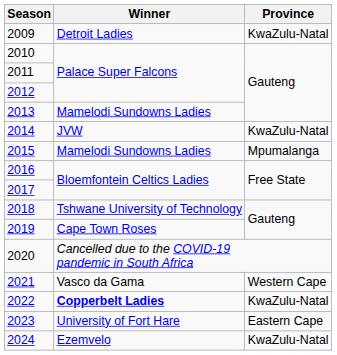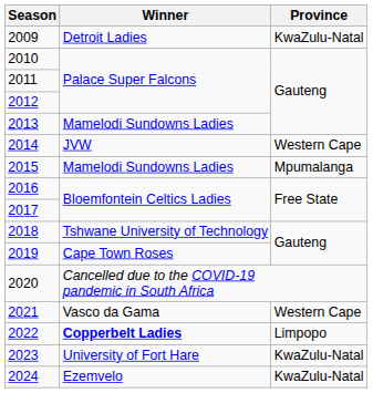 <table class="wikitable">
 <tr>
 <th>Season</th>
 <th>Winner</th>
 <th>Province</th>
 </tr>
 <tr>
 <td>2009</td>
 <td><a href='#'>Detroit Ladies</a></td>
 <td>KwaZulu-Natal</td>
 </tr>
 <tr>
 <td>2010</td>
 <td rowspan="3"><a href='#'>Palace Super Falcons</a></td>
 <td rowspan="4">Gauteng</td>
 </tr>
 <tr>
 <td>2011</td>
 </tr>
 <tr>
 <td><a href='#'>2012</a></td>
 </tr>
 <tr>
 <td><a href='#'>2013</a></td>
 <td><a href='#'>Mamelodi Sundowns Ladies</a></td>
 </tr>
 <tr>
 <td><a href='#'>2014</a></td>
 <td><a href='#'>JVW</a></td>
-<td>KwaZulu-Natal</td>
+<td>Western Cape</td>
 </tr>
 <tr>
 <td><a href='#'>2015</a></td>
 <td><a href='#'>Mamelodi Sundowns Ladies</a></td>
 <td>Mpumalanga</td>
 </tr>
 <tr>
 <td><a href='#'>2016</a></td>
 <td rowspan="2"><a href='#'>Bloemfontein Celtics Ladies</a></td>
 <td rowspan="2">Free State</td>
 </tr>
 <tr>
 <td><a href='#'>2017</a></td>
 </tr>
 <tr>
 <td><a href='#'>2018</a></td>
 <td><a href='#'>Tshwane University of Technology</a></td>
 <td rowspan="2">Gauteng</td>
 </tr>
 <tr>
 <td><a href='#'>2019</a></td>
 <td><a href='#'>Cape Town Roses</a></td>
 </tr>
 <tr>
 <td>2020</td>
 <td colspan="2"><em>Cancelled due to the <a href='#'>COVID-19</a></em><br><em><a href='#'>pandemic in South Africa</a></em></td>
 </tr>
 <tr>
 <td><a href='#'>2021</a></td>
 <td>Vasco da Gama</td>
 <td>Western Cape</td>
 </tr>
 <tr>
 <td><a href='#'>2022</a></td>
 <td><strong><a href='#'>Copperbelt Ladies</a></strong></td>
-<td>KwaZulu-Natal</td>
+<td>Limpopo</td>
 </tr>
 <tr>
 <td><a href='#'>2023</a></td>
 <td><a href='#'>University of Fort Hare</a></td>
-<td>Eastern Cape</td>
+<td>KwaZulu-Natal</td>
 </tr>
 <tr>
 <td><a href='#'>2024</a></td>
 <td><a href='#'>Ezemvelo</a></td>
 <td>KwaZulu-Natal</td>
 </tr>
 </table>
